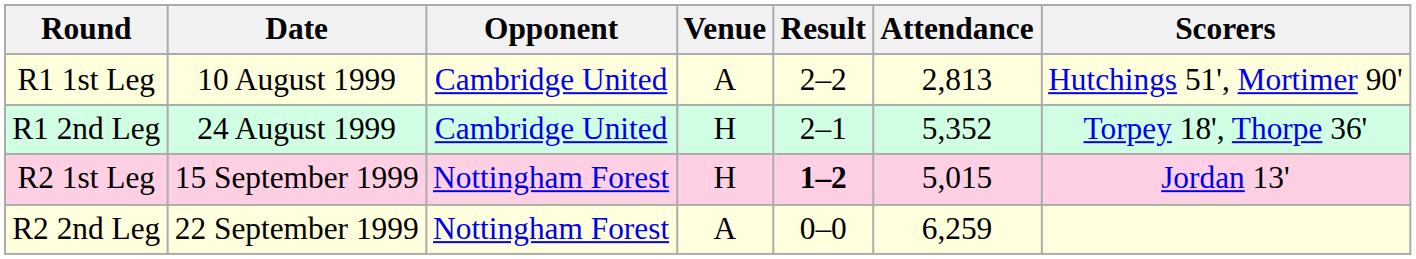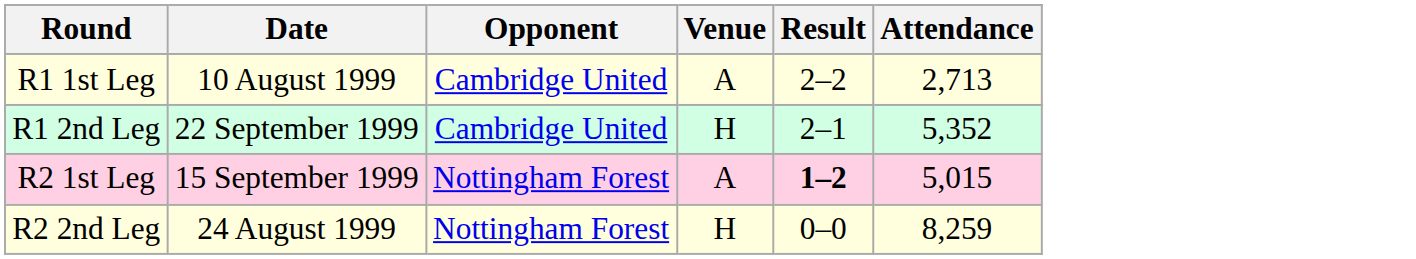 <table class= "wikitable " style="font-size:100%; text-align:center">
 <tr>
 <th>Round</th>
 <th>Date</th>
 <th>Opponent</th>
 <th>Venue</th>
 <th>Result</th>
 <th>Attendance</th>
-<th>Scorers</th>
 </tr>
 <tr style="background: #ffffdd;">
 <td>R1 1st Leg</td>
 <td>10 August 1999</td>
 <td><a href='#'>Cambridge United</a></td>
 <td>A</td>
 <td>2–2</td>
-<td>2,813</td>
-<td><a href='#'>Hutchings</a> 51', <a href='#'>Mortimer</a> 90'</td>
+<td>2,713</td>
 </tr>
 <tr style="background: #d0ffe3;">
 <td>R1 2nd Leg</td>
-<td>24 August 1999</td>
+<td>22 September 1999</td>
 <td><a href='#'>Cambridge United</a></td>
 <td>H</td>
 <td>2–1</td>
 <td>5,352</td>
-<td><a href='#'>Torpey</a> 18', <a href='#'>Thorpe</a> 36'</td>
 </tr>
 <tr style="background: #ffd0e3;">
 <td>R2 1st Leg</td>
 <td>15 September 1999</td>
 <td><a href='#'>Nottingham Forest</a></td>
-<td>H</td>
+<td>A</td>
 <td><strong>1–2</strong></td>
 <td>5,015</td>
-<td><a href='#'>Jordan</a> 13'</td>
 </tr>
 <tr style="background: #ffffdd;">
 <td>R2 2nd Leg</td>
-<td>22 September 1999</td>
+<td>24 August 1999</td>
 <td><a href='#'>Nottingham Forest</a></td>
-<td>A</td>
+<td>H</td>
 <td>0–0</td>
-<td>6,259</td>
-<td></td>
+<td>8,259</td>
 </tr>
 </table>
